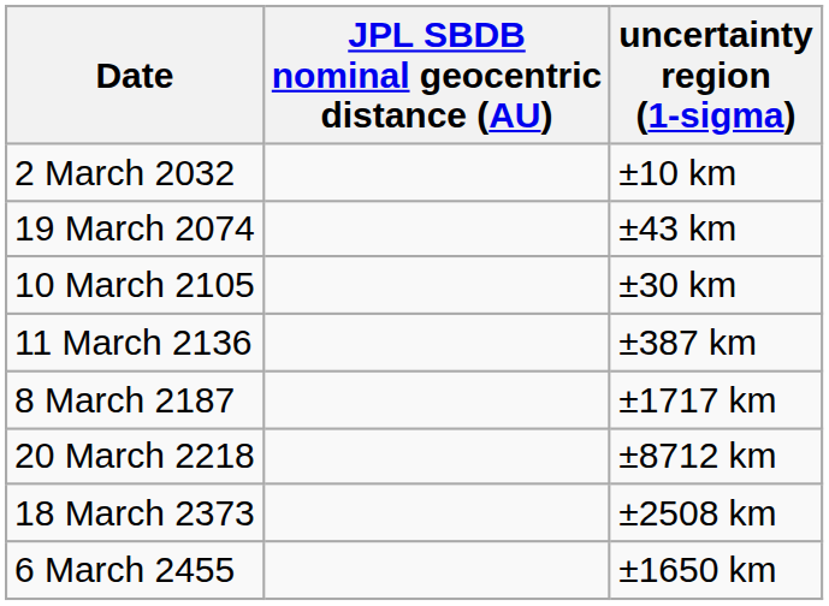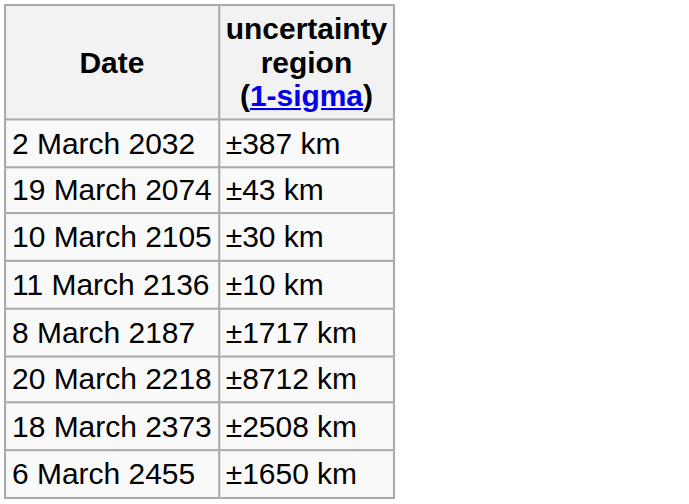 <table class="wikitable sortable" style="font-size: 0.9em;">
 <tr>
 <th>Date</th>
-<th><a href='#'>JPL SBDB</a><br><a href='#'>nominal</a> geocentric<br>distance (<a href='#'>AU</a>)</th>
 <th>uncertainty<br>region<br>(<a href='#'>1-sigma</a>)</th>
 </tr>
 <tr>
 <td>2 March 2032</td>
-<td></td>
-<td>±10 km</td>
+<td>±387 km</td>
 </tr>
 <tr>
 <td>19 March 2074</td>
-<td></td>
 <td>±43 km</td>
 </tr>
 <tr>
 <td>10 March 2105</td>
-<td></td>
 <td>±30 km</td>
 </tr>
 <tr>
 <td>11 March 2136</td>
-<td></td>
-<td>±387 km</td>
+<td>±10 km</td>
 </tr>
 <tr>
 <td>8 March 2187</td>
-<td></td>
 <td>±1717 km</td>
 </tr>
 <tr>
 <td>20 March 2218</td>
-<td></td>
 <td>±8712 km</td>
 </tr>
 <tr>
 <td>18 March 2373</td>
-<td></td>
 <td>±2508 km</td>
 </tr>
 <tr>
 <td>6 March 2455</td>
-<td></td>
 <td>±1650 km</td>
 </tr>
 </table>
